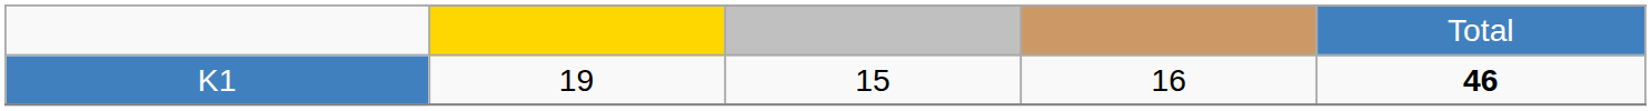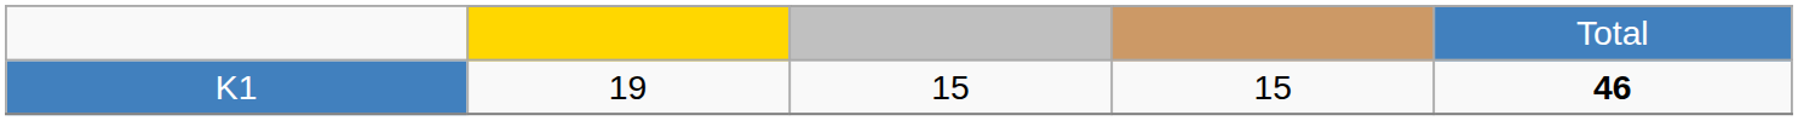 <table class="wikitable"  style="font-size:95%; text-align:center; border:gray solid 1px; width:40%;">
 <tr>
 <td rowspan="2" style="width:3%;"></td>
 </tr>
 <tr>
 <td style="width:2%;" bgcolor=gold></td>
 <td style="width:2%;" bgcolor=silver></td>
 <td style="width:2%;" bgcolor=cc9966></td>
 <td style="width:2%; background-color:#4180be; color:white;">Total</td>
 </tr>
 <tr>
 <td style="background-color:#4180be; color:white;">K1</td>
 <td>19</td>
 <td>15</td>
-<td>16</td>
+<td>15</td>
 <td><strong>46</strong></td>
 </tr>
 <tr>
 </tr>
 </table>
